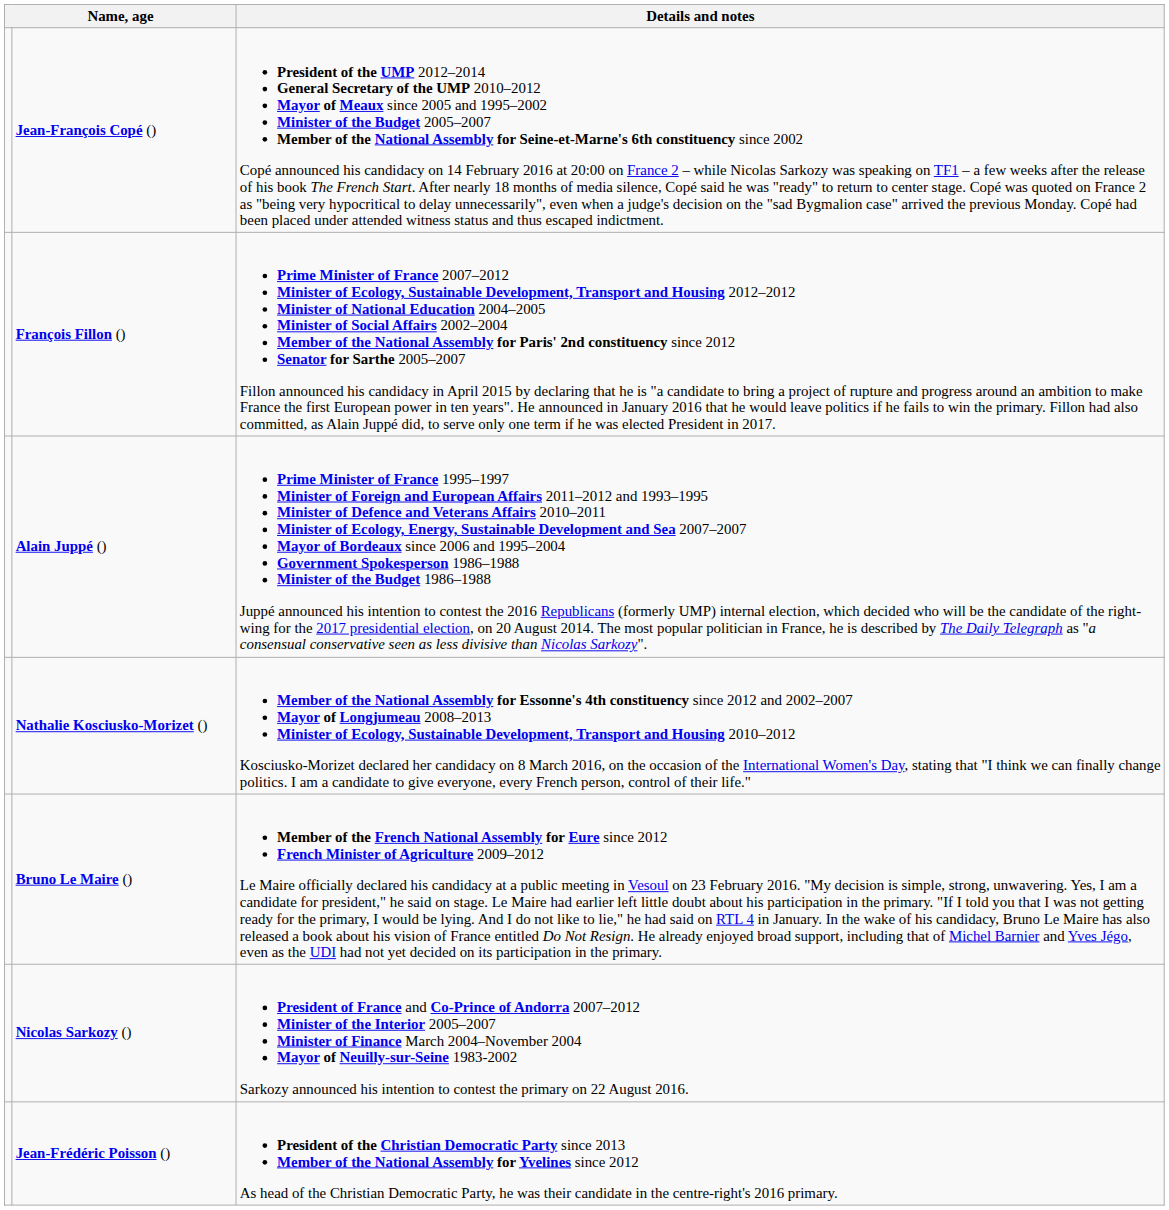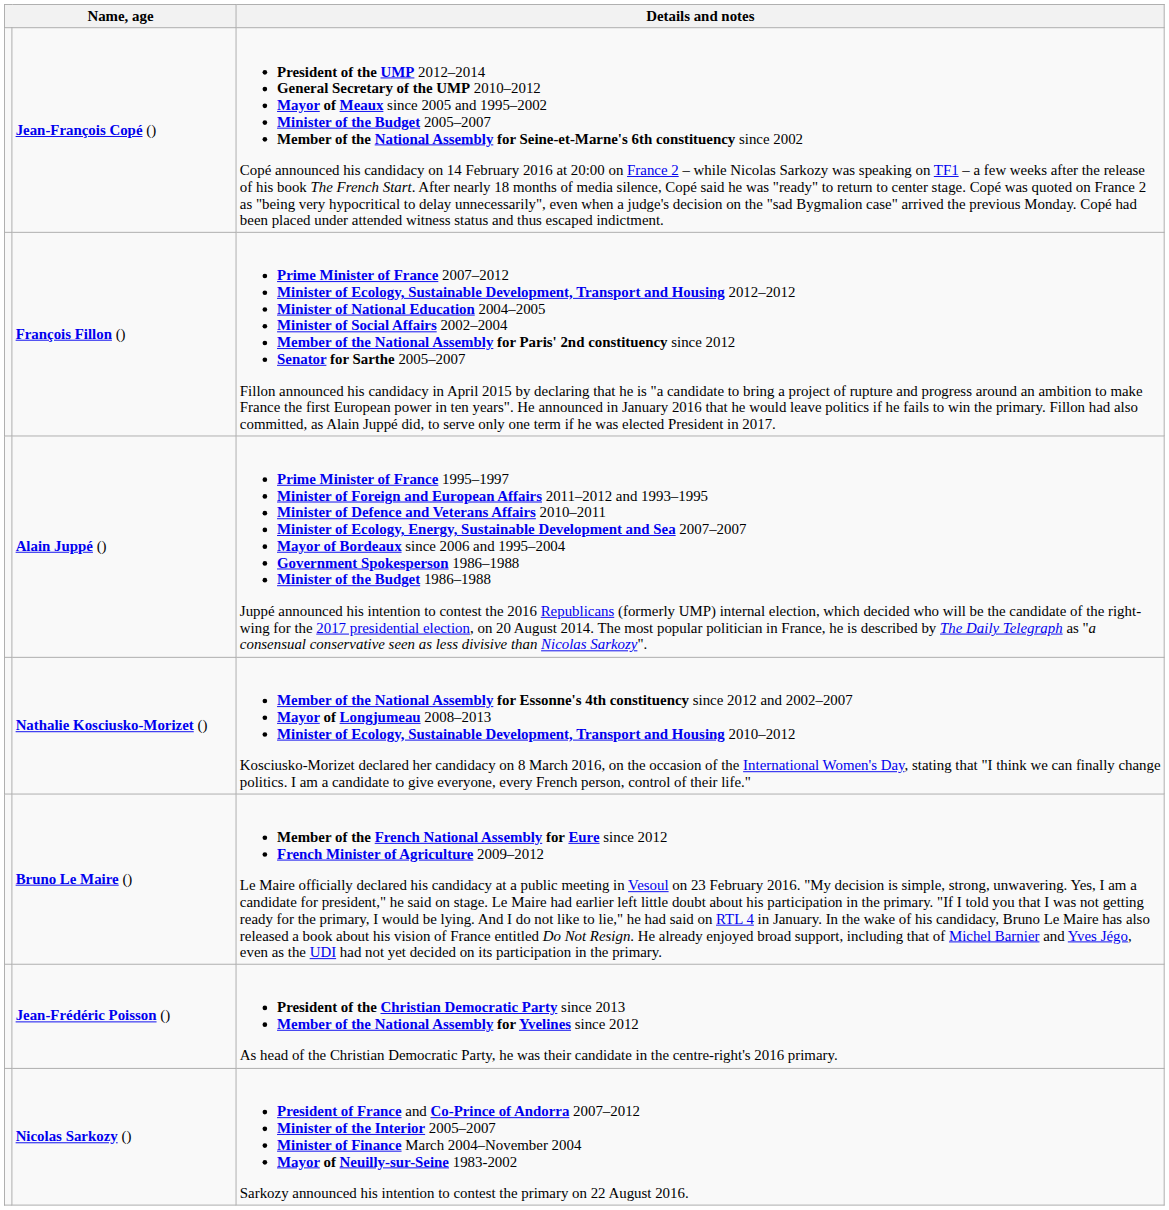 <table class="wikitable">
 <tr>
 <th colspan=2>Name, age</th>
 <th>Details and notes</th>
 </tr>
 <tr>
 <td></td>
 <td><strong><a href='#'>Jean-François Copé</a></strong> ()</td>
 <td width = 80%><br><ul><li><strong>President of the <a href='#'>UMP</a></strong>  2012–2014</li><li><strong>General Secretary of the UMP</strong>  2010–2012</li><li><strong><a href='#'>Mayor</a> of <a href='#'>Meaux</a></strong> since 2005 and  1995–2002</li><li><strong><a href='#'>Minister of the Budget</a></strong>  2005–2007</li><li><strong>Member of the <a href='#'>National Assembly</a> for Seine-et-Marne's 6th constituency</strong> since 2002</li></ul>Copé announced his candidacy on 14 February 2016 at 20:00 on <a href='#'>France 2</a> – while Nicolas Sarkozy was speaking on <a href='#'>TF1</a> – a few weeks after the release of his book <em>The French Start</em>. After nearly 18 months of media silence, Copé said he was "ready" to return to center stage. Copé was quoted on France 2 as "being very hypocritical to delay unnecessarily", even when a judge's decision on the "sad Bygmalion case" arrived the previous Monday. Copé had been placed under attended witness status and thus escaped indictment.</td>
 </tr>
 <tr>
 <td></td>
 <td><strong><a href='#'>François Fillon</a></strong> ()</td>
 <td width = 80%><br><ul><li><strong><a href='#'>Prime Minister of France</a></strong>  2007–2012</li><li><strong><a href='#'>Minister of Ecology, Sustainable Development, Transport and Housing</a></strong>  2012–2012</li><li><strong><a href='#'>Minister of National Education</a></strong>  2004–2005</li><li><strong><a href='#'>Minister of Social Affairs</a></strong>  2002–2004</li><li><strong><a href='#'>Member of the National Assembly</a> for Paris' 2nd constituency</strong> since 2012</li><li><strong><a href='#'>Senator</a> for Sarthe</strong>  2005–2007</li></ul>Fillon announced his candidacy in April 2015 by declaring that he is "a candidate to bring a project of rupture and progress around an ambition to make France the first European power in ten years". He announced in January 2016 that he would leave politics if he fails to win the primary. Fillon had also committed, as Alain Juppé did, to serve only one term if he was elected President in 2017.</td>
 </tr>
 <tr>
 <td></td>
 <td><strong><a href='#'>Alain Juppé</a></strong> ()</td>
 <td width = 80%><br><ul><li><strong><a href='#'>Prime Minister of France</a></strong>  1995–1997</li><li><strong><a href='#'>Minister of Foreign and European Affairs</a></strong>  2011–2012 and 1993–1995</li><li><strong><a href='#'>Minister of Defence and Veterans Affairs</a></strong>  2010–2011</li><li><strong><a href='#'>Minister of Ecology, Energy, Sustainable Development and Sea</a></strong>  2007–2007</li><li><strong><a href='#'>Mayor of Bordeaux</a></strong> since 2006 and  1995–2004</li><li><strong><a href='#'>Government Spokesperson</a></strong>  1986–1988</li><li><strong><a href='#'>Minister of the Budget</a></strong>  1986–1988</li></ul>Juppé announced his intention to contest the 2016 <a href='#'>Republicans</a> (formerly UMP) internal election, which decided who will be the candidate of the right-wing for the <a href='#'>2017 presidential election</a>, on 20 August 2014. The most popular politician in France, he is described by <em><a href='#'>The Daily Telegraph</a></em> as "<em>a consensual conservative seen as less divisive than <a href='#'>Nicolas Sarkozy</a></em>".</td>
 </tr>
 <tr>
 <td></td>
 <td><strong><a href='#'>Nathalie Kosciusko-Morizet</a></strong> ()</td>
 <td width=80%><br><ul><li><strong><a href='#'>Member of the National Assembly</a> for Essonne's 4th constituency</strong> since 2012 and  2002–2007</li><li><strong><a href='#'>Mayor</a> of <a href='#'>Longjumeau</a></strong>  2008–2013</li><li><strong><a href='#'>Minister of Ecology, Sustainable Development, Transport and Housing</a></strong>  2010–2012</li></ul>Kosciusko-Morizet declared her candidacy on 8 March 2016, on the occasion of the <a href='#'>International Women's Day</a>, stating that "I think we can finally change politics. I am a candidate to give everyone, every French person, control of their life."</td>
 </tr>
 <tr>
 <td></td>
 <td><strong><a href='#'>Bruno Le Maire</a></strong> ()</td>
 <td width=80%><br><ul><li><strong>Member of the <a href='#'>French National Assembly</a> for <a href='#'>Eure</a></strong> since 2012</li><li><strong><a href='#'>French Minister of Agriculture</a></strong>  2009–2012</li></ul>Le Maire officially declared his candidacy at a public meeting in <a href='#'>Vesoul</a> on 23 February 2016. "My decision is simple, strong, unwavering. Yes, I am a candidate for president," he said on stage. Le Maire had earlier left little doubt about his participation in the primary. "If I told you that I was not getting ready for the primary, I would be lying. And I do not like to lie," he had said on <a href='#'>RTL 4</a> in January. In the wake of his candidacy, Bruno Le Maire has also released a book about his vision of France entitled <em>Do Not Resign</em>. He already enjoyed broad support, including that of <a href='#'>Michel Barnier</a> and <a href='#'>Yves Jégo</a>, even as the <a href='#'>UDI</a> had not yet decided on its participation in the primary.</td>
 </tr>
 <tr>
 <td></td>
+<td><strong><a href='#'>Jean-Frédéric Poisson</a></strong> ()</td>
+<td width=80%><br><ul><li><strong>President of the <a href='#'>Christian Democratic Party</a></strong> since 2013</li><li><strong><a href='#'>Member of the National Assembly</a> for <a href='#'>Yvelines</a></strong> since 2012</li></ul>As head of the Christian Democratic Party, he was their candidate in the centre-right's 2016 primary.</td>
+</tr>
+<tr>
+<td></td>
 <td><strong><a href='#'>Nicolas Sarkozy</a></strong> ()</td>
 <td width = 80%><br><ul><li><strong><a href='#'>President of France</a></strong> and <strong><a href='#'>Co-Prince of Andorra</a></strong>  2007–2012</li><li><strong><a href='#'>Minister of the Interior</a></strong>  2005–2007</li><li><strong><a href='#'>Minister of Finance</a></strong>  March 2004–November 2004</li><li><strong><a href='#'>Mayor</a> of <a href='#'>Neuilly-sur-Seine</a></strong>  1983-2002</li></ul>Sarkozy announced his intention to contest the primary on 22 August 2016.</td>
 </tr>
-<tr>
-<td></td>
-<td><strong><a href='#'>Jean-Frédéric Poisson</a></strong> ()</td>
-<td width=80%><br><ul><li><strong>President of the <a href='#'>Christian Democratic Party</a></strong> since 2013</li><li><strong><a href='#'>Member of the National Assembly</a> for <a href='#'>Yvelines</a></strong> since 2012</li></ul>As head of the Christian Democratic Party, he was their candidate in the centre-right's 2016 primary.</td>
-</tr>
 </table>
